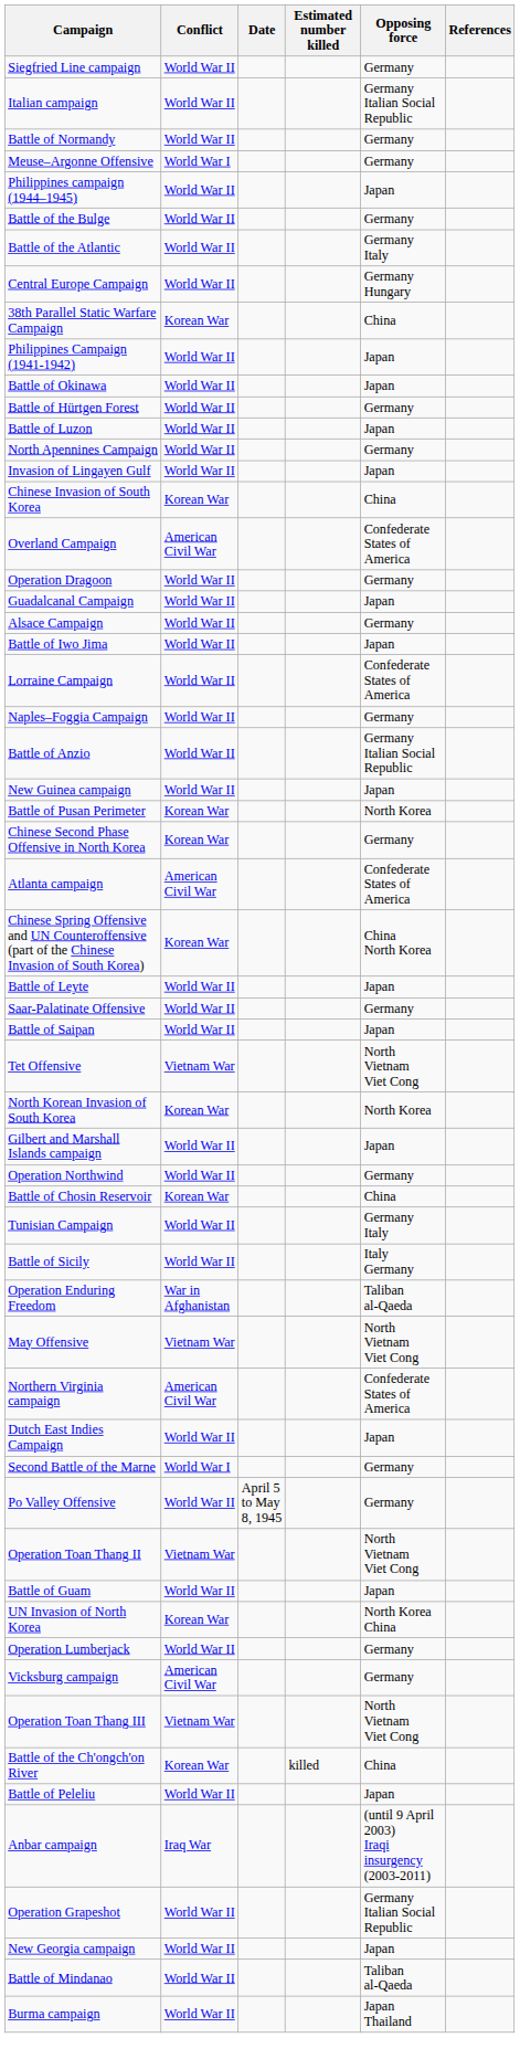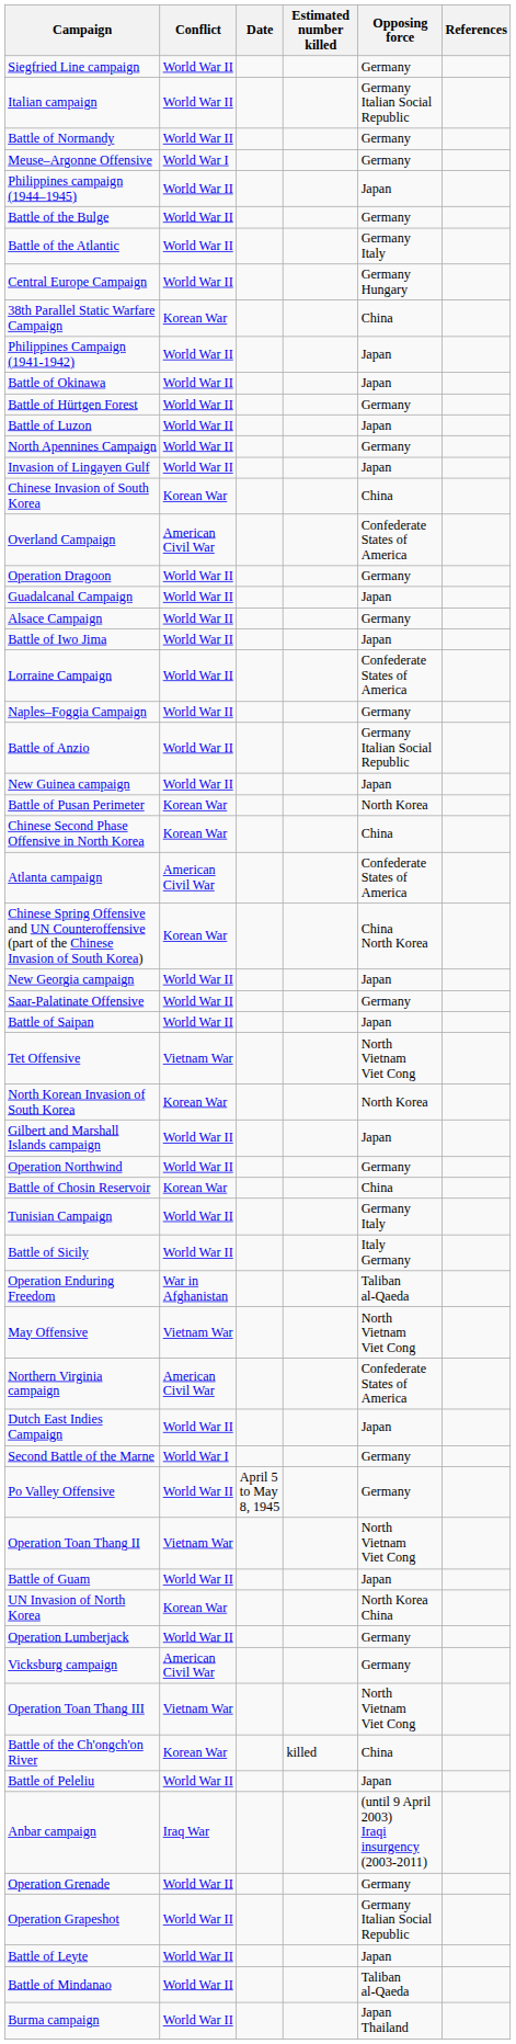 <table class="wikitable sortable">
 <tr>
 <th>Campaign</th>
 <th>Conflict</th>
 <th>Date</th>
 <th data-sort-type="number">Estimated number killed</th>
 <th>Opposing force</th>
 <th style="width:5%;" class="unsortable">References</th>
 </tr>
 <tr>
 <td><a href='#'>Siegfried Line campaign</a></td>
 <td><a href='#'>World War II</a></td>
 <td></td>
 <td></td>
 <td>Germany</td>
 <td></td>
 </tr>
 <tr>
 <td><a href='#'>Italian campaign</a></td>
 <td><a href='#'>World War II</a></td>
 <td></td>
 <td></td>
 <td>Germany<br>Italian Social Republic</td>
 <td></td>
 </tr>
 <tr>
 <td><a href='#'>Battle of Normandy</a></td>
 <td><a href='#'>World War II</a></td>
 <td></td>
 <td></td>
 <td>Germany</td>
 <td></td>
 </tr>
 <tr>
 <td><a href='#'>Meuse–Argonne Offensive</a></td>
 <td><a href='#'>World War I</a></td>
 <td></td>
 <td></td>
 <td>Germany</td>
 <td></td>
 </tr>
 <tr>
 <td><a href='#'>Philippines campaign (1944–1945)</a></td>
 <td><a href='#'>World War II</a></td>
 <td></td>
 <td></td>
 <td>Japan</td>
 <td></td>
 </tr>
 <tr>
 <td><a href='#'>Battle of the Bulge</a></td>
 <td><a href='#'>World War II</a></td>
 <td></td>
 <td></td>
 <td>Germany</td>
 <td></td>
 </tr>
 <tr>
 <td><a href='#'>Battle of the Atlantic</a></td>
 <td><a href='#'>World War II</a></td>
 <td></td>
 <td></td>
 <td>Germany<br>Italy</td>
 <td></td>
 </tr>
 <tr>
 <td><a href='#'>Central Europe Campaign</a></td>
 <td><a href='#'>World War II</a></td>
 <td></td>
 <td></td>
 <td>Germany<br>Hungary</td>
 <td></td>
 </tr>
 <tr>
 <td><a href='#'>38th Parallel Static Warfare Campaign</a></td>
 <td><a href='#'>Korean War</a></td>
 <td></td>
 <td></td>
 <td>China</td>
 <td></td>
 </tr>
 <tr>
 <td><a href='#'>Philippines Campaign (1941-1942)</a></td>
 <td><a href='#'>World War II</a></td>
 <td></td>
 <td></td>
 <td>Japan</td>
 <td></td>
 </tr>
 <tr>
 <td><a href='#'>Battle of Okinawa</a></td>
 <td><a href='#'>World War II</a></td>
 <td></td>
 <td></td>
 <td>Japan</td>
 <td></td>
 </tr>
 <tr>
 <td><a href='#'>Battle of Hürtgen Forest</a></td>
 <td><a href='#'>World War II</a></td>
 <td></td>
 <td></td>
 <td>Germany</td>
 <td></td>
 </tr>
 <tr>
 <td><a href='#'>Battle of Luzon</a></td>
 <td><a href='#'>World War II</a></td>
 <td></td>
 <td></td>
 <td>Japan</td>
 <td></td>
 </tr>
 <tr>
 <td><a href='#'>North Apennines Campaign</a></td>
 <td><a href='#'>World War II</a></td>
 <td></td>
 <td></td>
 <td>Germany</td>
 <td></td>
 </tr>
 <tr>
 <td><a href='#'>Invasion of Lingayen Gulf</a></td>
 <td><a href='#'>World War II</a></td>
 <td></td>
 <td></td>
 <td>Japan</td>
 <td></td>
 </tr>
 <tr>
 <td><a href='#'>Chinese Invasion of South Korea</a></td>
 <td><a href='#'>Korean War</a></td>
 <td></td>
 <td></td>
 <td>China</td>
 <td></td>
 </tr>
 <tr>
 <td><a href='#'>Overland Campaign</a></td>
 <td><a href='#'>American Civil War</a></td>
 <td></td>
 <td></td>
 <td> Confederate States of America</td>
 <td></td>
 </tr>
 <tr>
 <td><a href='#'>Operation Dragoon</a></td>
 <td><a href='#'>World War II</a></td>
 <td></td>
 <td></td>
 <td>Germany</td>
 <td></td>
 </tr>
 <tr>
 <td><a href='#'>Guadalcanal Campaign</a></td>
 <td><a href='#'>World War II</a></td>
 <td></td>
 <td></td>
 <td>Japan</td>
 <td></td>
 </tr>
 <tr>
 <td><a href='#'>Alsace Campaign</a></td>
 <td><a href='#'>World War II</a></td>
 <td></td>
 <td></td>
 <td>Germany</td>
 <td></td>
 </tr>
 <tr>
 <td><a href='#'>Battle of Iwo Jima</a></td>
 <td><a href='#'>World War II</a></td>
 <td></td>
 <td></td>
 <td>Japan</td>
 <td></td>
 </tr>
 <tr>
 <td><a href='#'>Lorraine Campaign</a></td>
 <td><a href='#'>World War II</a></td>
 <td></td>
 <td></td>
 <td> Confederate States of America</td>
 <td></td>
 </tr>
 <tr>
 <td><a href='#'>Naples–Foggia Campaign</a></td>
 <td><a href='#'>World War II</a></td>
 <td></td>
 <td></td>
 <td>Germany</td>
 <td></td>
 </tr>
 <tr>
 <td><a href='#'>Battle of Anzio</a></td>
 <td><a href='#'>World War II</a></td>
 <td></td>
 <td></td>
 <td>Germany<br>Italian Social Republic</td>
 <td></td>
 </tr>
 <tr>
 <td><a href='#'>New Guinea campaign</a></td>
 <td><a href='#'>World War II</a></td>
 <td></td>
 <td></td>
 <td> Japan</td>
 <td></td>
 </tr>
 <tr>
 <td><a href='#'>Battle of Pusan Perimeter</a></td>
 <td><a href='#'>Korean War</a></td>
 <td></td>
 <td></td>
 <td>North Korea</td>
 <td></td>
 </tr>
 <tr>
 <td><a href='#'>Chinese Second Phase Offensive in North Korea</a></td>
 <td><a href='#'>Korean War</a></td>
 <td></td>
 <td></td>
-<td>Germany</td>
+<td>China</td>
 <td></td>
 </tr>
 <tr>
 <td><a href='#'>Atlanta campaign</a></td>
 <td><a href='#'>American Civil War</a></td>
 <td></td>
 <td></td>
 <td> Confederate States of America</td>
 <td></td>
 </tr>
 <tr>
 <td><a href='#'>Chinese Spring Offensive</a> and <a href='#'>UN Counteroffensive</a> (part of the <a href='#'>Chinese Invasion of South Korea</a>)</td>
 <td><a href='#'>Korean War</a></td>
 <td></td>
 <td></td>
 <td>China<br>North Korea</td>
 <td></td>
 </tr>
 <tr>
-<td><a href='#'>Battle of Leyte</a></td>
+<td><a href='#'>New Georgia campaign</a></td>
 <td><a href='#'>World War II</a></td>
 <td></td>
 <td></td>
 <td>Japan</td>
 <td></td>
 </tr>
 <tr>
 <td><a href='#'>Saar-Palatinate Offensive</a></td>
 <td><a href='#'>World War II</a></td>
 <td></td>
 <td></td>
 <td>Germany</td>
 <td></td>
 </tr>
 <tr>
 <td><a href='#'>Battle of Saipan</a></td>
 <td><a href='#'>World War II</a></td>
 <td></td>
 <td></td>
 <td>Japan</td>
 <td></td>
 </tr>
 <tr>
 <td><a href='#'>Tet Offensive</a></td>
 <td><a href='#'>Vietnam War</a></td>
 <td></td>
 <td></td>
 <td>North Vietnam<br>Viet Cong</td>
 <td></td>
 </tr>
 <tr>
 <td><a href='#'>North Korean Invasion of South Korea</a></td>
 <td><a href='#'>Korean War</a></td>
 <td></td>
 <td></td>
 <td>North Korea</td>
 <td></td>
 </tr>
 <tr>
 <td><a href='#'>Gilbert and Marshall Islands campaign</a></td>
 <td><a href='#'>World War II</a></td>
 <td></td>
 <td></td>
 <td>Japan</td>
 <td></td>
 </tr>
 <tr>
 <td><a href='#'>Operation Northwind</a></td>
 <td><a href='#'>World War II</a></td>
 <td></td>
 <td></td>
 <td>Germany</td>
 <td></td>
 </tr>
 <tr>
 <td><a href='#'>Battle of Chosin Reservoir</a></td>
 <td><a href='#'>Korean War</a></td>
 <td></td>
 <td></td>
 <td>China</td>
 <td></td>
 </tr>
 <tr>
 <td><a href='#'>Tunisian Campaign</a></td>
 <td><a href='#'>World War II</a></td>
 <td></td>
 <td></td>
 <td>Germany<br>Italy</td>
 <td></td>
 </tr>
 <tr>
 <td><a href='#'>Battle of Sicily</a></td>
 <td><a href='#'>World War II</a></td>
 <td></td>
 <td></td>
 <td>Italy<br>Germany</td>
 <td></td>
 </tr>
 <tr>
 <td><a href='#'>Operation Enduring Freedom</a></td>
 <td><a href='#'>War in Afghanistan</a></td>
 <td></td>
 <td></td>
 <td> Taliban<br> al-Qaeda</td>
 <td></td>
 </tr>
 <tr>
 <td><a href='#'>May Offensive</a></td>
 <td><a href='#'>Vietnam War</a></td>
 <td></td>
 <td></td>
 <td>North Vietnam<br>Viet Cong</td>
 <td></td>
 </tr>
 <tr>
 <td><a href='#'>Northern Virginia campaign</a></td>
 <td><a href='#'>American Civil War</a></td>
 <td></td>
 <td></td>
 <td> Confederate States of America</td>
 <td></td>
 </tr>
 <tr>
 <td><a href='#'>Dutch East Indies Campaign</a></td>
 <td><a href='#'>World War II</a></td>
 <td></td>
 <td></td>
 <td>Japan</td>
 <td></td>
 </tr>
 <tr>
 <td><a href='#'>Second Battle of the Marne</a></td>
 <td><a href='#'>World War I</a></td>
 <td></td>
 <td></td>
 <td>Germany</td>
 <td></td>
 </tr>
 <tr>
 <td><a href='#'>Po Valley Offensive</a></td>
 <td><a href='#'>World War II</a></td>
 <td>April 5 to May 8, 1945</td>
 <td></td>
 <td>Germany</td>
 <td></td>
 </tr>
 <tr>
 <td><a href='#'>Operation Toan Thang II</a></td>
 <td><a href='#'>Vietnam War</a></td>
 <td></td>
 <td></td>
 <td>North Vietnam<br>Viet Cong</td>
 <td></td>
 </tr>
 <tr>
 <td><a href='#'>Battle of Guam</a></td>
 <td><a href='#'>World War II</a></td>
 <td></td>
 <td></td>
 <td>Japan</td>
 <td></td>
 </tr>
 <tr>
 <td><a href='#'>UN Invasion of North Korea</a></td>
 <td><a href='#'>Korean War</a></td>
 <td></td>
 <td></td>
 <td> North Korea<br> China</td>
 <td></td>
 </tr>
 <tr>
 <td><a href='#'>Operation Lumberjack</a></td>
 <td><a href='#'>World War II</a></td>
 <td></td>
 <td></td>
 <td>Germany</td>
 <td></td>
 </tr>
 <tr>
 <td><a href='#'>Vicksburg campaign</a></td>
 <td><a href='#'>American Civil War</a></td>
 <td></td>
 <td></td>
 <td>Germany</td>
 <td></td>
 </tr>
 <tr>
 <td><a href='#'>Operation Toan Thang III</a></td>
 <td><a href='#'>Vietnam War</a></td>
 <td></td>
 <td></td>
 <td>North Vietnam<br>Viet Cong</td>
 <td></td>
 </tr>
 <tr>
 <td><a href='#'>Battle of the Ch'ongch'on River</a></td>
 <td><a href='#'>Korean War</a></td>
 <td></td>
 <td> killed</td>
 <td>China</td>
 <td></td>
 </tr>
 <tr>
 <td><a href='#'>Battle of Peleliu</a></td>
 <td><a href='#'>World War II</a></td>
 <td></td>
 <td></td>
 <td>Japan</td>
 <td></td>
 </tr>
 <tr>
 <td><a href='#'>Anbar campaign</a></td>
 <td><a href='#'>Iraq War</a></td>
 <td></td>
 <td></td>
 <td> (until 9 April 2003)<br><a href='#'>Iraqi insurgency</a> (2003-2011)</td>
 <td></td>
 </tr>
 <tr>
+<td><a href='#'>Operation Grenade</a></td>
+<td><a href='#'>World War II</a></td>
+<td></td>
+<td></td>
+<td>Germany</td>
+<td></td>
+</tr>
+<tr>
 <td><a href='#'>Operation Grapeshot</a></td>
 <td><a href='#'>World War II</a></td>
 <td></td>
 <td></td>
 <td>Germany<br> Italian Social Republic</td>
 <td></td>
 </tr>
 <tr>
-<td><a href='#'>New Georgia campaign</a></td>
+<td><a href='#'>Battle of Leyte</a></td>
 <td><a href='#'>World War II</a></td>
 <td></td>
 <td></td>
 <td>Japan</td>
 <td></td>
 </tr>
 <tr>
 <td><a href='#'>Battle of Mindanao</a></td>
 <td><a href='#'>World War II</a></td>
 <td></td>
 <td></td>
 <td> Taliban<br> al-Qaeda</td>
 <td></td>
 </tr>
 <tr>
 <td><a href='#'>Burma campaign</a></td>
 <td><a href='#'>World War II</a></td>
 <td></td>
 <td></td>
 <td>Japan<br>Thailand</td>
 <td></td>
 </tr>
 </table>
